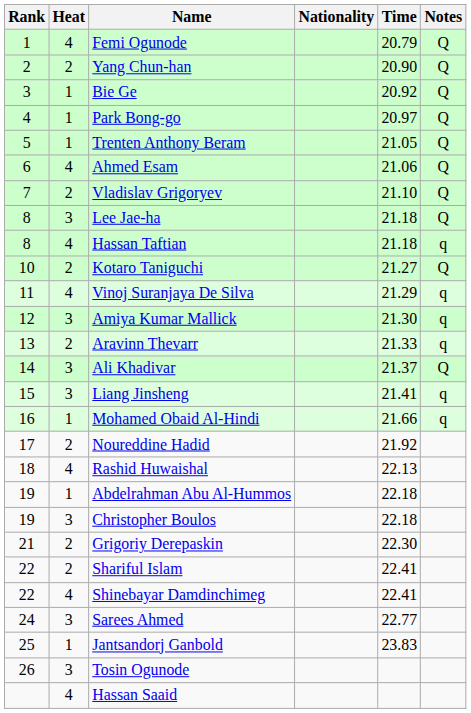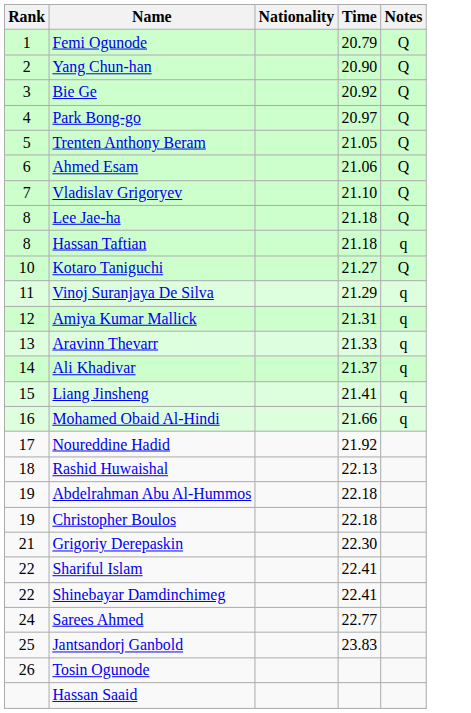 <table class="wikitable sortable" style="text-align:center">
 <tr>
 <th>Rank</th>
-<th>Heat</th>
 <th>Name</th>
 <th>Nationality</th>
 <th>Time</th>
 <th>Notes</th>
 </tr>
 <tr bgcolor=ccffcc>
 <td>1</td>
-<td>4</td>
 <td align=left><a href='#'>Femi Ogunode</a></td>
 <td align=left></td>
 <td>20.79</td>
 <td>Q</td>
 </tr>
 <tr bgcolor=ccffcc>
-<td>2</td>
 <td>2</td>
 <td align=left><a href='#'>Yang Chun-han</a></td>
 <td align=left></td>
 <td>20.90</td>
 <td>Q</td>
 </tr>
 <tr bgcolor=ccffcc>
 <td>3</td>
-<td>1</td>
 <td align=left><a href='#'>Bie Ge</a></td>
 <td align=left></td>
 <td>20.92</td>
 <td>Q</td>
 </tr>
 <tr bgcolor=ccffcc>
 <td>4</td>
-<td>1</td>
 <td align=left><a href='#'>Park Bong-go</a></td>
 <td align=left></td>
 <td>20.97</td>
 <td>Q</td>
 </tr>
 <tr bgcolor=ccffcc>
 <td>5</td>
-<td>1</td>
 <td align=left><a href='#'>Trenten Anthony Beram</a></td>
 <td align="left"></td>
 <td>21.05</td>
 <td>Q</td>
 </tr>
 <tr bgcolor=ccffcc>
 <td>6</td>
-<td>4</td>
 <td align=left><a href='#'>Ahmed Esam</a></td>
 <td align=left></td>
 <td>21.06</td>
 <td>Q</td>
 </tr>
 <tr bgcolor=ccffcc>
 <td>7</td>
-<td>2</td>
 <td align=left><a href='#'>Vladislav Grigoryev</a></td>
 <td align=left></td>
 <td>21.10</td>
 <td>Q</td>
 </tr>
 <tr bgcolor=ccffcc>
 <td>8</td>
-<td>3</td>
 <td align=left><a href='#'>Lee Jae-ha</a></td>
 <td align=left></td>
 <td>21.18</td>
 <td>Q</td>
 </tr>
 <tr bgcolor=ccffcc>
 <td>8</td>
-<td>4</td>
 <td align=left><a href='#'>Hassan Taftian</a></td>
 <td align=left></td>
 <td>21.18</td>
 <td>q</td>
 </tr>
 <tr bgcolor=ccffcc>
 <td>10</td>
-<td>2</td>
 <td align=left><a href='#'>Kotaro Taniguchi</a></td>
 <td align=left></td>
 <td>21.27</td>
 <td>Q</td>
 </tr>
 <tr bgcolor=ddffdd>
 <td>11</td>
-<td>4</td>
 <td align=left><a href='#'>Vinoj Suranjaya De Silva</a></td>
 <td align=left></td>
 <td>21.29</td>
 <td>q</td>
 </tr>
 <tr bgcolor=ccffcc>
 <td>12</td>
-<td>3</td>
 <td align=left><a href='#'>Amiya Kumar Mallick</a></td>
 <td align=left></td>
-<td>21.30</td>
+<td>21.31</td>
 <td>q</td>
 </tr>
 <tr bgcolor=ddffdd>
 <td>13</td>
-<td>2</td>
 <td align=left><a href='#'>Aravinn Thevarr</a></td>
 <td align=left></td>
 <td>21.33</td>
 <td>q</td>
 </tr>
 <tr bgcolor=ccffcc>
 <td>14</td>
-<td>3</td>
 <td align=left><a href='#'>Ali Khadivar</a></td>
 <td align=left></td>
 <td>21.37</td>
-<td>Q</td>
+<td>q</td>
 </tr>
 <tr bgcolor=ddffdd>
 <td>15</td>
-<td>3</td>
 <td align=left><a href='#'>Liang Jinsheng</a></td>
 <td align=left></td>
 <td>21.41</td>
 <td>q</td>
 </tr>
 <tr bgcolor=ddffdd>
 <td>16</td>
-<td>1</td>
 <td align=left><a href='#'>Mohamed Obaid Al-Hindi</a></td>
 <td align=left></td>
 <td>21.66</td>
 <td>q</td>
 </tr>
 <tr>
 <td>17</td>
-<td>2</td>
 <td align=left><a href='#'>Noureddine Hadid</a></td>
 <td align=left></td>
 <td>21.92</td>
 <td></td>
 </tr>
 <tr>
 <td>18</td>
-<td>4</td>
 <td align=left><a href='#'>Rashid Huwaishal</a></td>
 <td align=left></td>
 <td>22.13</td>
 <td></td>
 </tr>
 <tr>
 <td>19</td>
-<td>1</td>
 <td align=left><a href='#'>Abdelrahman Abu Al-Hummos</a></td>
 <td align=left></td>
 <td>22.18</td>
 <td></td>
 </tr>
 <tr>
 <td>19</td>
-<td>3</td>
 <td align=left><a href='#'>Christopher Boulos</a></td>
 <td align=left></td>
 <td>22.18</td>
 <td></td>
 </tr>
 <tr>
 <td>21</td>
-<td>2</td>
 <td align=left><a href='#'>Grigoriy Derepaskin</a></td>
 <td align=left></td>
 <td>22.30</td>
 <td></td>
 </tr>
 <tr>
 <td>22</td>
-<td>2</td>
 <td align=left><a href='#'>Shariful Islam</a></td>
 <td align=left></td>
 <td>22.41</td>
 <td></td>
 </tr>
 <tr>
 <td>22</td>
-<td>4</td>
 <td align=left><a href='#'>Shinebayar Damdinchimeg</a></td>
 <td align=left></td>
 <td>22.41</td>
 <td></td>
 </tr>
 <tr>
 <td>24</td>
-<td>3</td>
 <td align=left><a href='#'>Sarees Ahmed</a></td>
 <td align=left></td>
 <td>22.77</td>
 <td></td>
 </tr>
 <tr>
 <td>25</td>
-<td>1</td>
 <td align=left><a href='#'>Jantsandorj Ganbold</a></td>
 <td align=left></td>
 <td>23.83</td>
 <td></td>
 </tr>
 <tr>
 <td>26</td>
-<td>3</td>
 <td align=left><a href='#'>Tosin Ogunode</a></td>
 <td align=left></td>
 <td></td>
 <td></td>
 </tr>
 <tr>
 <td></td>
-<td>4</td>
 <td align=left><a href='#'>Hassan Saaid</a></td>
 <td align=left></td>
 <td></td>
 <td></td>
 </tr>
 </table>
